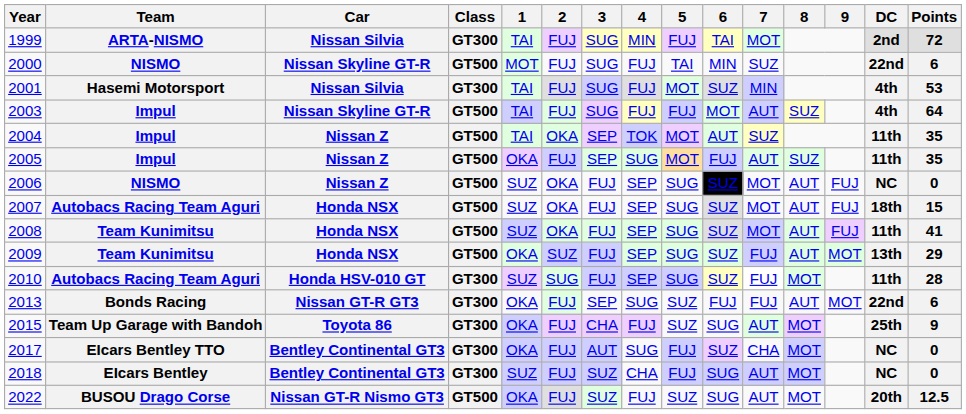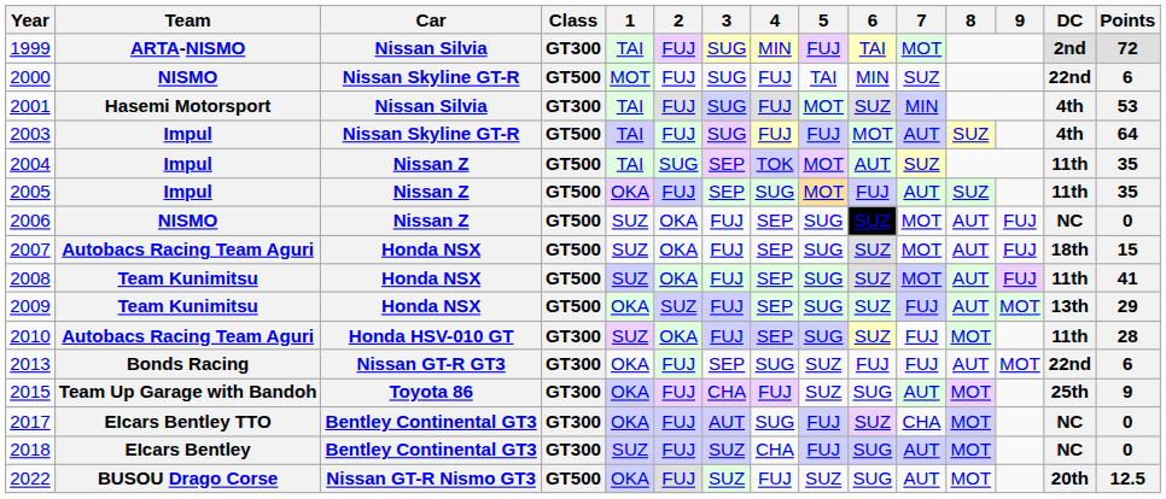 <table class="wikitable" style="text-align:center; font-size:85%">
 <tr>
 <th>Year</th>
 <th>Team</th>
 <th>Car</th>
 <th>Class</th>
 <th>1</th>
 <th>2</th>
 <th>3</th>
 <th>4</th>
 <th>5</th>
 <th>6</th>
 <th>7</th>
 <th>8</th>
 <th>9</th>
 <th>DC</th>
 <th>Points</th>
 </tr>
 <tr>
 <td><a href='#'>1999</a></td>
 <th nowrap><a href='#'>ARTA</a>-<a href='#'>NISMO</a></th>
 <th nowrap><a href='#'>Nissan Silvia</a></th>
 <th>GT300</th>
 <td style="background:#DFFFDF;"><a href='#'>TAI</a><br></td>
 <td style="background:#EFCFFF;"><a href='#'>FUJ</a><br></td>
 <td style="background:#FFFFBF;"><a href='#'>SUG</a><br></td>
 <td style="background:#FFFFBF;"><a href='#'>MIN</a><br></td>
 <td style="background:#EFCFFF;"><a href='#'>FUJ</a><br></td>
 <td style="background:#FFFFBF;"><a href='#'>TAI</a><br></td>
 <td style="background:#DFFFDF;"><a href='#'>MOT</a><br></td>
 <td colspan=2></td>
 <td style="background:#DFDFDF;"><strong>2nd</strong></td>
 <td style="background:#DFDFDF;"><strong>72</strong></td>
 </tr>
 <tr>
 <td><a href='#'>2000</a></td>
 <th nowrap><a href='#'>NISMO</a></th>
 <th nowrap><a href='#'>Nissan Skyline GT-R</a></th>
 <th>GT500</th>
 <td style="background:#DFFFDF;"><a href='#'>MOT</a><br></td>
 <td><a href='#'>FUJ</a></td>
 <td><a href='#'>SUG</a></td>
 <td><a href='#'>FUJ</a></td>
 <td><a href='#'>TAI</a></td>
 <td><a href='#'>MIN</a></td>
 <td><a href='#'>SUZ</a></td>
 <td colspan=2></td>
 <th>22nd</th>
 <th>6</th>
 </tr>
 <tr>
 <td><a href='#'>2001</a></td>
 <th nowrap>Hasemi Motorsport</th>
 <th nowrap><a href='#'>Nissan Silvia</a></th>
 <th>GT300</th>
 <td style="background:#DFFFDF;"><a href='#'>TAI</a><br></td>
 <td style="background:#DFDFDF;"><a href='#'>FUJ</a><br></td>
 <td style="background:#CFCFFF;"><a href='#'>SUG</a><br></td>
 <td style="background:#DFDFDF;"><a href='#'>FUJ</a><br></td>
 <td style="background:#DFFFDF;"><a href='#'>MOT</a><br></td>
 <td style="background:#DFDFDF;"><a href='#'>SUZ</a><br></td>
 <td style="background:#CFCFFF;"><a href='#'>MIN</a><br></td>
 <td colspan=2></td>
 <th>4th</th>
 <th>53</th>
 </tr>
 <tr>
 <td><a href='#'>2003</a></td>
 <th><a href='#'>Impul</a></th>
 <th nowrap><a href='#'>Nissan Skyline GT-R</a></th>
 <th>GT500</th>
 <td style="background:#CFCFFF;"><a href='#'>TAI</a><br></td>
 <td style="background:#DFFFDF;"><a href='#'>FUJ</a><br></td>
 <td style="background:#EFCFFF;"><a href='#'>SUG</a><br></td>
 <td style="background:#FFFFBF;"><a href='#'>FUJ</a><br></td>
 <td style="background:#CFCFFF;"><a href='#'>FUJ</a><br></td>
 <td style="background:#DFFFDF;"><a href='#'>MOT</a><br></td>
 <td style="background:#CFCFFF;"><a href='#'>AUT</a><br></td>
 <td style="background:#FFFFBF;"><a href='#'>SUZ</a><br></td>
 <td></td>
 <th>4th</th>
 <th>64</th>
 </tr>
 <tr>
 <td><a href='#'>2004</a></td>
 <th><a href='#'>Impul</a></th>
 <th nowrap><a href='#'>Nissan Z</a></th>
 <th>GT500</th>
 <td style="background:#DFFFDF;"><a href='#'>TAI</a><br></td>
-<td style="background:#DFFFDF;"><a href='#'>OKA</a><br></td>
+<td style="background:#DFFFDF;"><a href='#'>SUG</a><br></td>
 <td style="background:#EFCFFF;"><a href='#'>SEP</a><br></td>
 <td style="background:#CFCFFF;"><a href='#'>TOK</a><br></td>
 <td style="background:#EFCFFF;"><a href='#'>MOT</a><br></td>
 <td style="background:#DFFFDF;"><a href='#'>AUT</a><br></td>
 <td style="background:#FFFFBF;"><a href='#'>SUZ</a><br></td>
 <td colspan=2></td>
 <th>11th</th>
 <th>35</th>
 </tr>
 <tr>
 <td><a href='#'>2005</a></td>
 <th><a href='#'>Impul</a></th>
 <th nowrap><a href='#'>Nissan Z</a></th>
 <th>GT500</th>
 <td style="background:#EFCFFF;"><a href='#'>OKA</a><br></td>
 <td style="background:#CFCFFF;"><a href='#'>FUJ</a><br></td>
 <td style="background:#DFFFDF;"><a href='#'>SEP</a><br></td>
 <td style="background:#DFFFDF;"><a href='#'>SUG</a><br></td>
 <td style="background:#FFDF9F;"><a href='#'>MOT</a><br></td>
 <td style="background:#CFCFFF;"><a href='#'>FUJ</a><br></td>
 <td style="background:#DFFFDF;"><a href='#'>AUT</a><br></td>
 <td style="background:#DFFFDF;"><a href='#'>SUZ</a><br></td>
 <td></td>
 <th>11th</th>
 <th>35</th>
 </tr>
 <tr>
 <td><a href='#'>2006</a></td>
 <th><a href='#'>NISMO</a></th>
 <th nowrap><a href='#'>Nissan Z</a></th>
 <th>GT500</th>
 <td><a href='#'>SUZ</a></td>
 <td><a href='#'>OKA</a></td>
 <td><a href='#'>FUJ</a></td>
 <td><a href='#'>SEP</a></td>
 <td><a href='#'>SUG</a></td>
 <td style="background:#000000; color:#ffffff"><a href='#'><span>SUZ</span></a><br></td>
 <td><a href='#'>MOT</a></td>
 <td><a href='#'>AUT</a></td>
 <td><a href='#'>FUJ</a></td>
 <th>NC</th>
 <th>0</th>
 </tr>
 <tr>
 <td><a href='#'>2007</a></td>
 <th nowrap><a href='#'>Autobacs Racing Team Aguri</a></th>
 <th nowrap><a href='#'>Honda NSX</a></th>
 <th>GT500</th>
 <td><a href='#'>SUZ</a></td>
 <td><a href='#'>OKA</a></td>
 <td><a href='#'>FUJ</a></td>
 <td><a href='#'>SEP</a></td>
 <td><a href='#'>SUG</a></td>
 <td style="background:#DFDFDF;"><a href='#'>SUZ</a><br></td>
 <td><a href='#'>MOT</a></td>
 <td><a href='#'>AUT</a></td>
 <td><a href='#'>FUJ</a></td>
 <th>18th</th>
 <th>15</th>
 </tr>
 <tr>
 <td><a href='#'>2008</a></td>
 <th nowrap><a href='#'>Team Kunimitsu</a></th>
 <th nowrap><a href='#'>Honda NSX</a></th>
 <th>GT500</th>
 <td style="background:#CFCFFF;"><a href='#'>SUZ</a><br></td>
 <td style="background:#DFFFDF;"><a href='#'>OKA</a><br></td>
 <td style="background:#DFFFDF;"><a href='#'>FUJ</a><br></td>
 <td style="background:#DFFFDF;"><a href='#'>SEP</a><br></td>
 <td style="background:#DFFFDF;"><a href='#'>SUG</a><br></td>
 <td style="background:#DFDFDF;"><a href='#'>SUZ</a><br></td>
 <td style="background:#CFCFFF;"><a href='#'>MOT</a><br></td>
 <td style="background:#DFFFDF;"><a href='#'>AUT</a><br></td>
 <td style="background:#EFCFFF;"><a href='#'>FUJ</a><br></td>
 <th>11th</th>
 <th>41</th>
 </tr>
 <tr>
 <td><a href='#'>2009</a></td>
 <th nowrap><a href='#'>Team Kunimitsu</a></th>
 <th nowrap><a href='#'>Honda NSX</a></th>
 <th>GT500</th>
 <td style="background:#DFFFDF;"><a href='#'>OKA</a><br></td>
 <td style="background:#CFCFFF;"><a href='#'>SUZ</a><br></td>
 <td style="background:#CFCFFF;"><a href='#'>FUJ</a><br></td>
 <td style="background:#DFFFDF;"><a href='#'>SEP</a><br></td>
 <td style="background:#DFFFDF;"><a href='#'>SUG</a><br></td>
 <td style="background:#DFFFDF;"><a href='#'>SUZ</a><br></td>
 <td style="background:#CFCFFF;"><a href='#'>FUJ</a><br></td>
 <td style="background:#DFFFDF;"><a href='#'>AUT</a><br></td>
 <td style="background:#DFFFDF;"><a href='#'>MOT</a><br></td>
 <th>13th</th>
 <th>29</th>
 </tr>
 <tr>
 <td><a href='#'>2010</a></td>
 <th nowrap><a href='#'>Autobacs Racing Team Aguri</a></th>
 <th nowrap><a href='#'>Honda HSV-010 GT</a></th>
 <th>GT300</th>
 <td style="background:#EFCFFF;"><a href='#'>SUZ</a><br></td>
-<td style="background:#DFFFDF;"><a href='#'>SUG</a><br></td>
+<td style="background:#DFFFDF;"><a href='#'>OKA</a><br></td>
 <td style="background:#CFCFFF;"><a href='#'>FUJ</a><br></td>
 <td style="background:#CFCFFF;"><a href='#'>SEP</a><br></td>
 <td style="background:#CFCFFF;"><a href='#'>SUG</a><br></td>
 <td style="background:#FFFFBF;"><a href='#'>SUZ</a><br></td>
 <td style="background:#FFFFFF;"><a href='#'>FUJ</a><br></td>
 <td style="background:#DFFFDF;"><a href='#'>MOT</a><br></td>
 <td></td>
 <th>11th</th>
 <th>28</th>
 </tr>
 <tr>
 <td><a href='#'>2013</a></td>
 <th nowrap>Bonds Racing</th>
 <th nowrap><a href='#'>Nissan GT-R GT3</a></th>
 <th>GT300</th>
 <td><a href='#'>OKA</a></td>
 <td style="background:#DFFFDF;"><a href='#'>FUJ</a><br></td>
 <td><a href='#'>SEP</a></td>
 <td><a href='#'>SUG</a></td>
 <td><a href='#'>SUZ</a></td>
 <td><a href='#'>FUJ</a></td>
 <td><a href='#'>FUJ</a></td>
 <td><a href='#'>AUT</a></td>
 <td><a href='#'>MOT</a></td>
 <th>22nd</th>
 <th>6</th>
 </tr>
 <tr>
 <td><a href='#'>2015</a></td>
 <th nowrap>Team Up Garage with Bandoh</th>
 <th nowrap><a href='#'>Toyota 86</a></th>
 <th>GT300</th>
 <td style="background:#CFCFFF;"><a href='#'>OKA</a><br></td>
 <td style="background:#EFCFFF;"><a href='#'>FUJ</a><br></td>
 <td style="background:#EFCFFF;"><a href='#'>CHA</a><br></td>
 <td style="background:#EFCFFF;"><a href='#'>FUJ</a><br></td>
 <td><a href='#'>SUZ</a></td>
 <td><a href='#'>SUG</a></td>
 <td style="background:#DFFFDF;"><a href='#'>AUT</a><br></td>
 <td style="background:#EFCFFF;"><a href='#'>MOT</a><br></td>
 <td></td>
 <th>25th</th>
 <th>9</th>
 </tr>
 <tr>
 <td><a href='#'>2017</a></td>
 <th nowrap>EIcars Bentley TTO</th>
 <th nowrap><a href='#'>Bentley Continental GT3</a></th>
 <th>GT300</th>
 <td style="background:#CFCFFF;"><a href='#'>OKA</a><br></td>
 <td style="background:#CFCFFF;"><a href='#'>FUJ</a><br></td>
 <td style="background:#CFCFFF;"><a href='#'>AUT</a><br></td>
 <td><a href='#'>SUG</a></td>
 <td style="background:#CFCFFF;"><a href='#'>FUJ</a><br></td>
 <td style="background:#EFCFFF;"><a href='#'>SUZ</a><br></td>
 <td><a href='#'>CHA</a></td>
 <td style="background:#CFCFFF;"><a href='#'>MOT</a><br></td>
 <td></td>
 <th>NC</th>
 <th>0</th>
 </tr>
 <tr>
 <td><a href='#'>2018</a></td>
 <th nowrap>EIcars Bentley</th>
 <th nowrap><a href='#'>Bentley Continental GT3</a></th>
 <th>GT300</th>
 <td style="background:#CFCFFF;"><a href='#'>SUZ</a><br></td>
 <td style="background:#CFCFFF;"><a href='#'>FUJ</a><br></td>
 <td style="background:#CFCFFF;"><a href='#'>SUZ</a><br></td>
 <td><a href='#'>CHA</a></td>
 <td style="background:#CFCFFF;"><a href='#'>FUJ</a><br></td>
 <td style="background:#CFCFFF;"><a href='#'>SUG</a><br></td>
 <td style="background:#CFCFFF;"><a href='#'>AUT</a><br></td>
 <td style="background:#CFCFFF;"><a href='#'>MOT</a><br></td>
 <td></td>
 <th>NC</th>
 <th>0</th>
 </tr>
 <tr>
 <td><a href='#'>2022</a></td>
 <th nowrap>BUSOU <a href='#'>Drago Corse</a></th>
 <th nowrap><a href='#'>Nissan GT-R Nismo GT3</a></th>
 <th>GT500</th>
 <td style="background:#CFCFFF;"><a href='#'>OKA</a><br></td>
 <td style="background:#DFDFDF;"><a href='#'>FUJ</a><br></td>
 <td style="background:#DFFFDF;"><a href='#'>SUZ</a><br></td>
 <td><a href='#'>FUJ</a></td>
 <td><a href='#'>SUZ</a></td>
 <td><a href='#'>SUG</a></td>
 <td><a href='#'>AUT</a></td>
 <td><a href='#'>MOT</a></td>
 <td></td>
 <th>20th</th>
 <th>12.5</th>
 </tr>
 </table>
